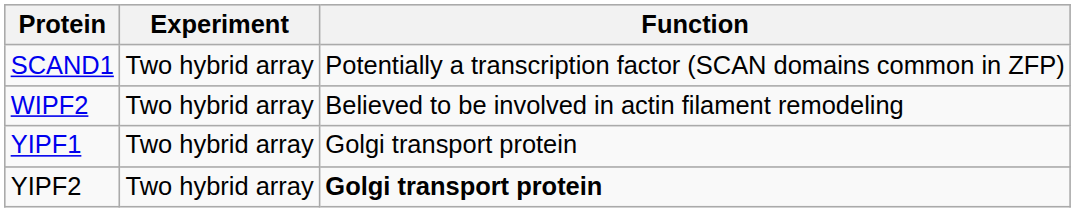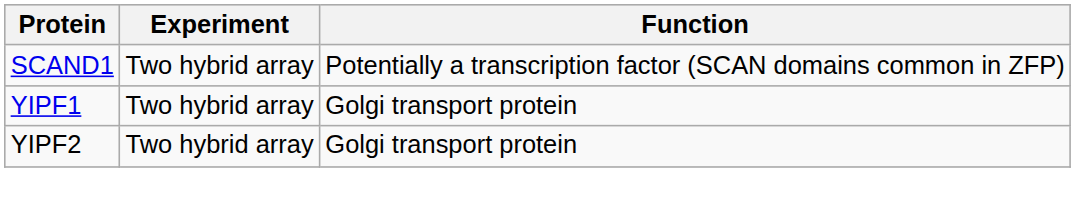 <table class="wikitable">
 <tr>
 <th>Protein</th>
 <th>Experiment</th>
 <th>Function</th>
 </tr>
 <tr>
 <td><a href='#'>SCAND1</a></td>
 <td>Two hybrid array</td>
 <td>Potentially a transcription factor (SCAN domains common in  ZFP)</td>
 </tr>
 <tr>
-<td><a href='#'>WIPF2</a></td>
-<td>Two hybrid array</td>
-<td>Believed to be involved in actin filament remodeling</td>
-</tr>
-<tr>
 <td><a href='#'>YIPF1</a></td>
 <td>Two hybrid array</td>
 <td>Golgi transport protein</td>
 </tr>
 <tr>
 <td>YIPF2</td>
 <td>Two hybrid array</td>
-<td><strong>Golgi transport protein</strong></td>
+<td>Golgi transport protein</td>
 </tr>
 </table>
